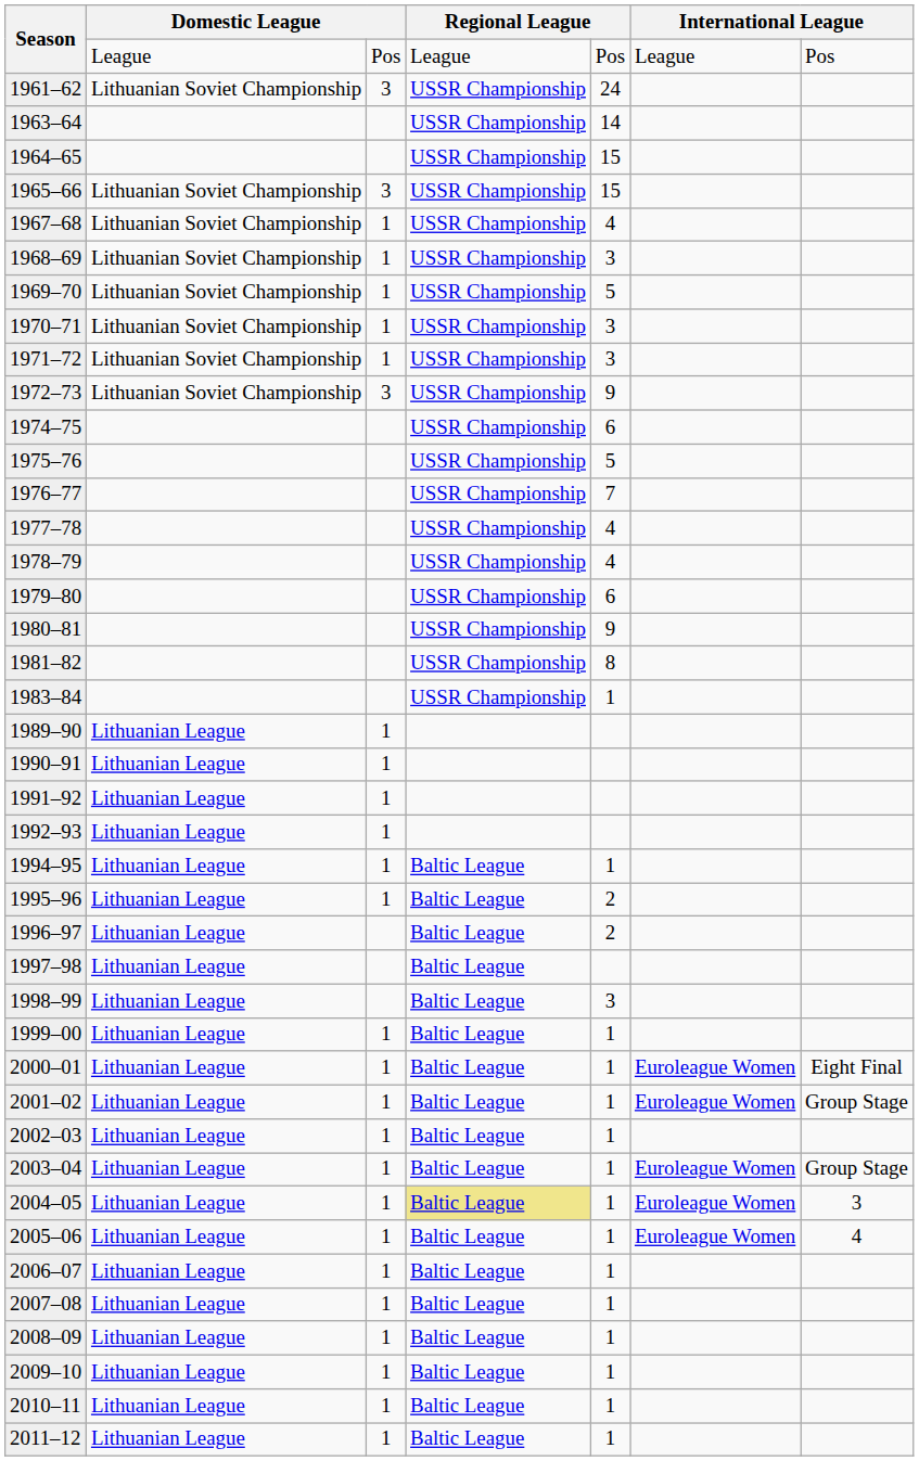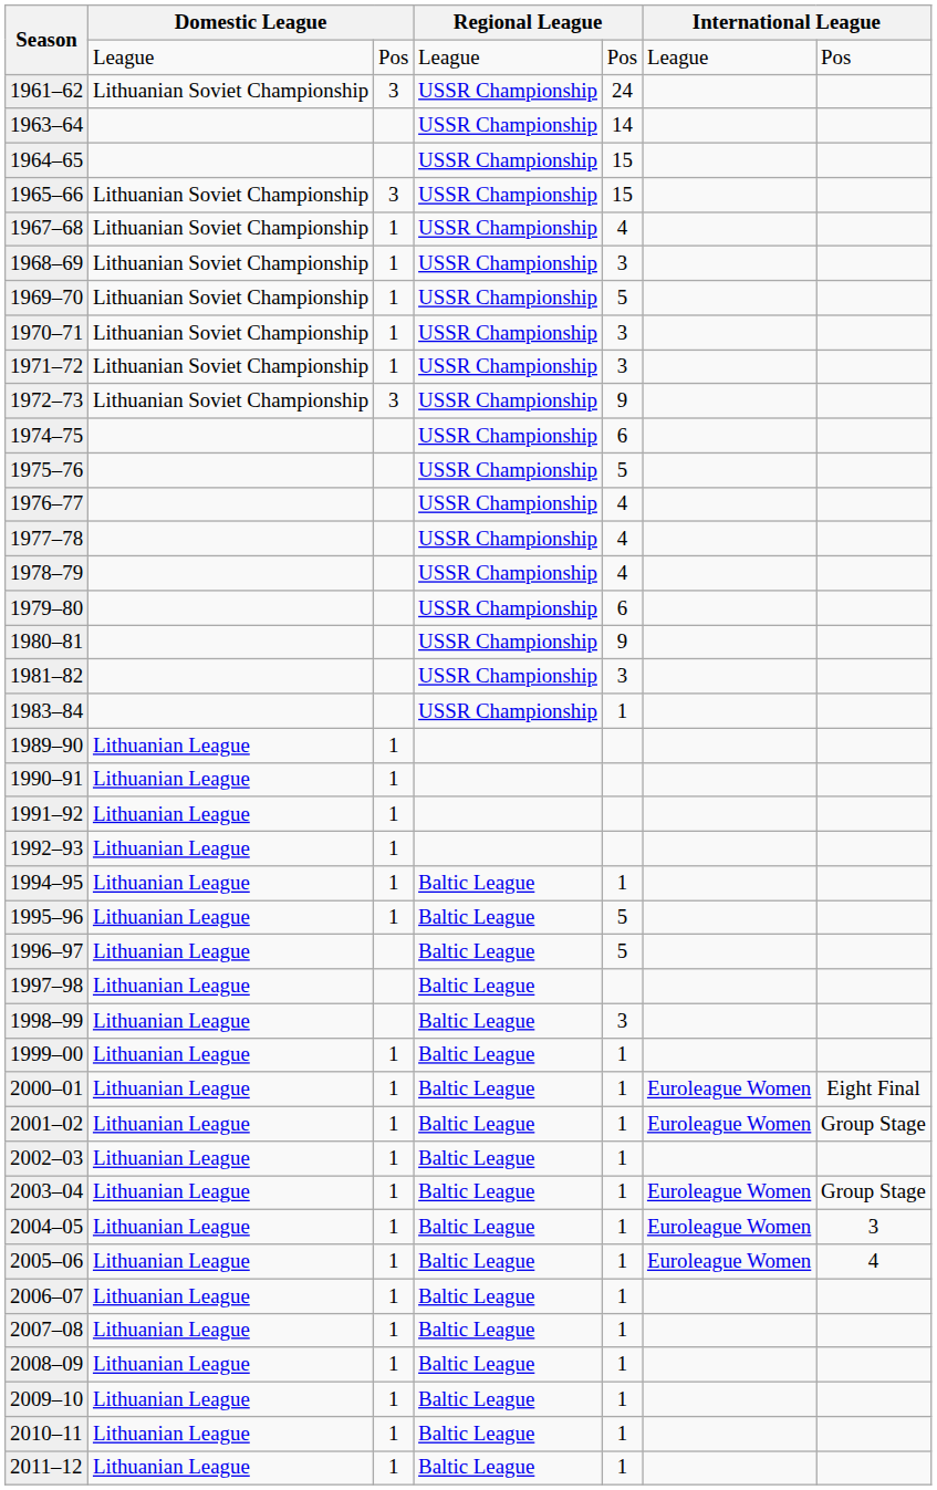 <table class="wikitable" style="font-size:90%;">
 <tr>
 <th rowspan=2>Season</th>
 <th colspan=2>Domestic League</th>
 <th colspan=2>Regional League</th>
 <th colspan=2>International League</th>
 </tr>
 <tr>
 <td>League</td>
 <td>Pos</td>
 <td>League</td>
 <td>Pos</td>
 <td>League</td>
 <td>Pos</td>
 </tr>
 <tr>
 <td style="background:#efefef;">1961–62</td>
 <td> Lithuanian Soviet Championship</td>
 <td align="center">3</td>
 <td> <a href='#'>USSR Championship</a></td>
 <td align="center">24</td>
 <td></td>
 <td></td>
 </tr>
 <tr>
 <td style="background:#efefef;">1963–64</td>
 <td></td>
 <td></td>
 <td> <a href='#'>USSR Championship</a></td>
 <td align="center">14</td>
 <td></td>
 <td></td>
 </tr>
 <tr>
 <td style="background:#efefef;">1964–65</td>
 <td></td>
 <td></td>
 <td> <a href='#'>USSR Championship</a></td>
 <td align="center">15</td>
 <td></td>
 <td></td>
 </tr>
 <tr>
 <td style="background:#efefef;">1965–66</td>
 <td> Lithuanian Soviet Championship</td>
 <td align="center">3</td>
 <td> <a href='#'>USSR Championship</a></td>
 <td align="center">15</td>
 <td></td>
 <td></td>
 </tr>
 <tr>
 <td style="background:#efefef;">1967–68</td>
 <td> Lithuanian Soviet Championship</td>
 <td align="center">1</td>
 <td> <a href='#'>USSR Championship</a></td>
 <td align="center">4</td>
 <td></td>
 <td></td>
 </tr>
 <tr>
 <td style="background:#efefef;">1968–69</td>
 <td> Lithuanian Soviet Championship</td>
 <td align="center">1</td>
 <td> <a href='#'>USSR Championship</a></td>
 <td align="center">3</td>
 <td></td>
 <td></td>
 </tr>
 <tr>
 <td style="background:#efefef;">1969–70</td>
 <td> Lithuanian Soviet Championship</td>
 <td align="center">1</td>
 <td> <a href='#'>USSR Championship</a></td>
 <td align="center">5</td>
 <td></td>
 <td></td>
 </tr>
 <tr>
 <td style="background:#efefef;">1970–71</td>
 <td> Lithuanian Soviet Championship</td>
 <td align="center">1</td>
 <td> <a href='#'>USSR Championship</a></td>
 <td align="center">3</td>
 <td></td>
 <td></td>
 </tr>
 <tr>
 <td style="background:#efefef;">1971–72</td>
 <td> Lithuanian Soviet Championship</td>
 <td align="center">1</td>
 <td> <a href='#'>USSR Championship</a></td>
 <td align="center">3</td>
 <td></td>
 <td></td>
 </tr>
 <tr>
 <td style="background:#efefef;">1972–73</td>
 <td> Lithuanian Soviet Championship</td>
 <td align="center">3</td>
 <td> <a href='#'>USSR Championship</a></td>
 <td align="center">9</td>
 <td></td>
 <td></td>
 </tr>
 <tr>
 <td style="background:#efefef;">1974–75</td>
 <td></td>
 <td></td>
 <td> <a href='#'>USSR Championship</a></td>
 <td align="center">6</td>
 <td></td>
 <td></td>
 </tr>
 <tr>
 <td style="background:#efefef;">1975–76</td>
 <td></td>
 <td></td>
 <td> <a href='#'>USSR Championship</a></td>
 <td align="center">5</td>
 <td></td>
 <td></td>
 </tr>
 <tr>
 <td style="background:#efefef;">1976–77</td>
 <td></td>
 <td></td>
 <td> <a href='#'>USSR Championship</a></td>
-<td align="center">7</td>
+<td align="center">4</td>
 <td></td>
 <td></td>
 </tr>
 <tr>
 <td style="background:#efefef;">1977–78</td>
 <td></td>
 <td></td>
 <td> <a href='#'>USSR Championship</a></td>
 <td align="center">4</td>
 <td></td>
 <td></td>
 </tr>
 <tr>
 <td style="background:#efefef;">1978–79</td>
 <td></td>
 <td></td>
 <td> <a href='#'>USSR Championship</a></td>
 <td align="center">4</td>
 <td></td>
 <td></td>
 </tr>
 <tr>
 <td style="background:#efefef;">1979–80</td>
 <td></td>
 <td></td>
 <td> <a href='#'>USSR Championship</a></td>
 <td align="center">6</td>
 <td></td>
 <td></td>
 </tr>
 <tr>
 <td style="background:#efefef;">1980–81</td>
 <td></td>
 <td></td>
 <td> <a href='#'>USSR Championship</a></td>
 <td align="center">9</td>
 <td></td>
 <td></td>
 </tr>
 <tr>
 <td style="background:#efefef;">1981–82</td>
 <td></td>
 <td></td>
 <td> <a href='#'>USSR Championship</a></td>
-<td align="center">8</td>
+<td align="center">3</td>
 <td></td>
 <td></td>
 </tr>
 <tr>
 <td style="background:#efefef;">1983–84</td>
 <td></td>
 <td></td>
 <td> <a href='#'>USSR Championship</a></td>
 <td align="center">1</td>
 <td></td>
 <td></td>
 </tr>
 <tr>
 <td style="background:#efefef;">1989–90</td>
 <td> <a href='#'>Lithuanian League</a></td>
 <td align="center">1</td>
 <td></td>
 <td></td>
 <td></td>
 <td></td>
 </tr>
 <tr>
 <td style="background:#efefef;">1990–91</td>
 <td> <a href='#'>Lithuanian League</a></td>
 <td align="center">1</td>
 <td></td>
 <td></td>
 <td></td>
 <td></td>
 </tr>
 <tr>
 <td style="background:#efefef;">1991–92</td>
 <td> <a href='#'>Lithuanian League</a></td>
 <td align="center">1</td>
 <td></td>
 <td></td>
 <td></td>
 <td></td>
 </tr>
 <tr>
 <td style="background:#efefef;">1992–93</td>
 <td> <a href='#'>Lithuanian League</a></td>
 <td align="center">1</td>
 <td></td>
 <td></td>
 <td></td>
 <td></td>
 </tr>
 <tr>
 <td style="background:#efefef;">1994–95</td>
 <td> <a href='#'>Lithuanian League</a></td>
 <td align="center">1</td>
 <td> <a href='#'>Baltic League</a></td>
 <td align="center">1</td>
 <td></td>
 <td></td>
 </tr>
 <tr>
 <td style="background:#efefef;">1995–96</td>
 <td> <a href='#'>Lithuanian League</a></td>
 <td align="center">1</td>
 <td> <a href='#'>Baltic League</a></td>
-<td align="center">2</td>
+<td align="center">5</td>
 <td></td>
 <td></td>
 </tr>
 <tr>
 <td style="background:#efefef;">1996–97</td>
 <td> <a href='#'>Lithuanian League</a></td>
 <td align="center"></td>
 <td> <a href='#'>Baltic League</a></td>
-<td align="center">2</td>
+<td align="center">5</td>
 <td></td>
 <td></td>
 </tr>
 <tr>
 <td style="background:#efefef;">1997–98</td>
 <td> <a href='#'>Lithuanian League</a></td>
 <td align="center"></td>
 <td> <a href='#'>Baltic League</a></td>
 <td align="center"></td>
 <td></td>
 <td></td>
 </tr>
 <tr>
 <td style="background:#efefef;">1998–99</td>
 <td> <a href='#'>Lithuanian League</a></td>
 <td align="center"></td>
 <td> <a href='#'>Baltic League</a></td>
 <td align="center">3</td>
 <td></td>
 <td></td>
 </tr>
 <tr>
 <td style="background:#efefef;">1999–00</td>
 <td> <a href='#'>Lithuanian League</a></td>
 <td align="center">1</td>
 <td> <a href='#'>Baltic League</a></td>
 <td align="center">1</td>
 <td></td>
 <td></td>
 </tr>
 <tr>
 <td style="background:#efefef;">2000–01</td>
 <td> <a href='#'>Lithuanian League</a></td>
 <td align="center">1</td>
 <td> <a href='#'>Baltic League</a></td>
 <td align="center">1</td>
 <td><a href='#'>Euroleague Women</a></td>
 <td align="center">Eight Final</td>
 </tr>
 <tr>
 <td style="background:#efefef;">2001–02</td>
 <td> <a href='#'>Lithuanian League</a></td>
 <td align="center">1</td>
 <td> <a href='#'>Baltic League</a></td>
 <td align="center">1</td>
 <td><a href='#'>Euroleague Women</a></td>
 <td align="center">Group Stage</td>
 </tr>
 <tr>
 <td style="background:#efefef;">2002–03</td>
 <td> <a href='#'>Lithuanian League</a></td>
 <td align="center">1</td>
 <td> <a href='#'>Baltic League</a></td>
 <td align="center">1</td>
 <td></td>
 <td></td>
 </tr>
 <tr>
 <td style="background:#efefef;">2003–04</td>
 <td> <a href='#'>Lithuanian League</a></td>
 <td align="center">1</td>
 <td> <a href='#'>Baltic League</a></td>
 <td align="center">1</td>
 <td><a href='#'>Euroleague Women</a></td>
 <td align="center">Group Stage</td>
 </tr>
 <tr>
 <td style="background:#efefef;">2004–05</td>
 <td> <a href='#'>Lithuanian League</a></td>
 <td align="center">1</td>
-<td style="background: khaki;"> <a href='#'>Baltic League</a></td>
+<td> <a href='#'>Baltic League</a></td>
 <td align="center">1</td>
 <td><a href='#'>Euroleague Women</a></td>
 <td align="center">3</td>
 </tr>
 <tr>
 <td style="background:#efefef;">2005–06</td>
 <td> <a href='#'>Lithuanian League</a></td>
 <td align="center">1</td>
 <td> <a href='#'>Baltic League</a></td>
 <td align="center">1</td>
 <td><a href='#'>Euroleague Women</a></td>
 <td align="center">4</td>
 </tr>
 <tr>
 <td style="background:#efefef;">2006–07</td>
 <td> <a href='#'>Lithuanian League</a></td>
 <td align="center">1</td>
 <td> <a href='#'>Baltic League</a></td>
 <td align="center">1</td>
 <td></td>
 <td></td>
 </tr>
 <tr>
 <td style="background:#efefef;">2007–08</td>
 <td> <a href='#'>Lithuanian League</a></td>
 <td align="center">1</td>
 <td> <a href='#'>Baltic League</a></td>
 <td align="center">1</td>
 <td></td>
 <td></td>
 </tr>
 <tr>
 <td style="background:#efefef;">2008–09</td>
 <td> <a href='#'>Lithuanian League</a></td>
 <td align="center">1</td>
 <td> <a href='#'>Baltic League</a></td>
 <td align="center">1</td>
 <td></td>
 <td></td>
 </tr>
 <tr>
 <td style="background:#efefef;">2009–10</td>
 <td> <a href='#'>Lithuanian League</a></td>
 <td align="center">1</td>
 <td> <a href='#'>Baltic League</a></td>
 <td align="center">1</td>
 <td></td>
 <td></td>
 </tr>
 <tr>
 <td style="background:#efefef;">2010–11</td>
 <td> <a href='#'>Lithuanian League</a></td>
 <td align="center">1</td>
 <td> <a href='#'>Baltic League</a></td>
 <td align="center">1</td>
 <td></td>
 <td></td>
 </tr>
 <tr>
 <td style="background:#efefef;">2011–12</td>
 <td> <a href='#'>Lithuanian League</a></td>
 <td align="center">1</td>
 <td> <a href='#'>Baltic League</a></td>
 <td align="center">1</td>
 <td></td>
 <td></td>
 </tr>
 </table>
